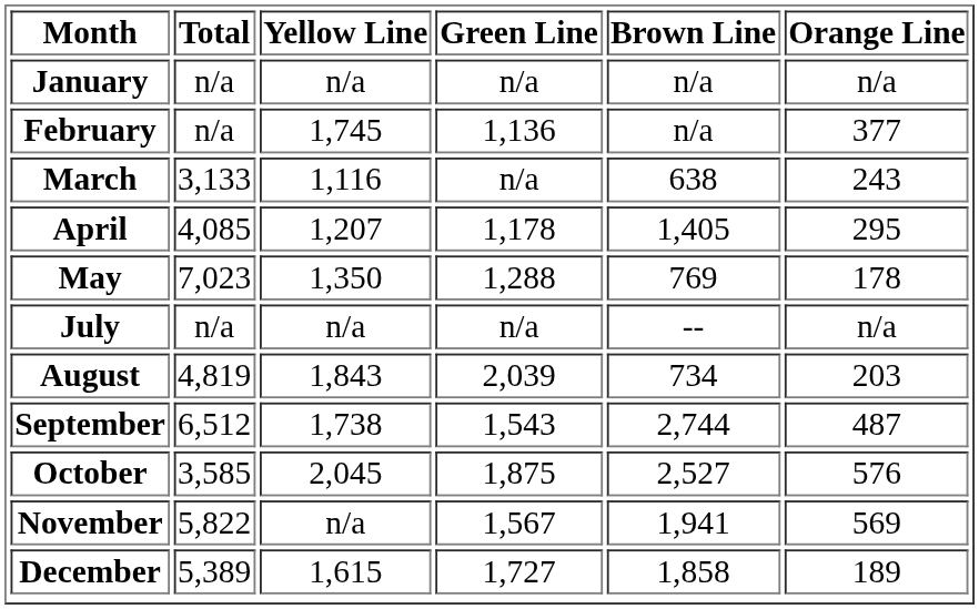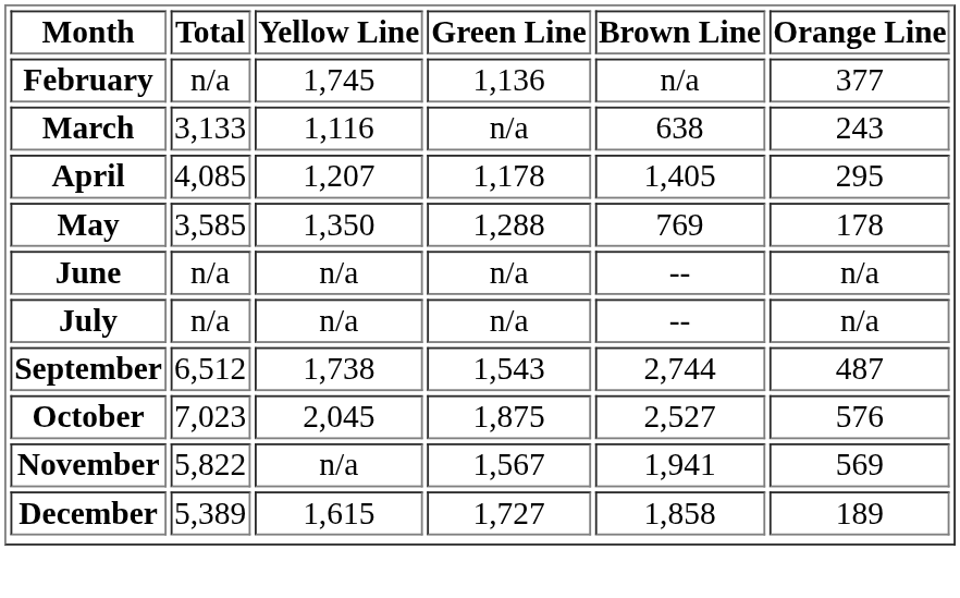 <table border="1">
 <tr>
 <th>Month</th>
 <th>Total</th>
 <th>Yellow Line</th>
 <th>Green Line</th>
 <th>Brown Line</th>
 <th>Orange Line</th>
-</tr>
-<tr align=center>
-<th>January</th>
-<td>n/a</td>
-<td>n/a</td>
-<td>n/a</td>
-<td>n/a</td>
-<td>n/a</td>
 </tr>
 <tr align=center>
 <th>February</th>
 <td>n/a</td>
 <td>1,745</td>
 <td>1,136</td>
 <td>n/a</td>
 <td>377</td>
 </tr>
 <tr align=center>
 <th>March </th>
 <td>3,133</td>
 <td>1,116</td>
 <td>n/a</td>
 <td>638</td>
 <td>243</td>
 </tr>
 <tr align=center>
 <th>April </th>
 <td>4,085</td>
 <td>1,207</td>
 <td>1,178</td>
 <td>1,405</td>
 <td>295</td>
 </tr>
 <tr align=center>
 <th>May </th>
-<td>7,023</td>
+<td>3,585</td>
 <td>1,350</td>
 <td>1,288</td>
 <td>769</td>
 <td>178</td>
+</tr>
+<tr align=center>
+<th>June</th>
+<td>n/a</td>
+<td>n/a</td>
+<td>n/a</td>
+<td>--</td>
+<td>n/a</td>
 </tr>
 <tr align=center>
 <th>July</th>
 <td>n/a</td>
 <td>n/a</td>
 <td>n/a</td>
 <td>--</td>
 <td>n/a</td>
-</tr>
-<tr align=center>
-<th>August </th>
-<td>4,819</td>
-<td>1,843</td>
-<td>2,039</td>
-<td>734</td>
-<td>203</td>
 </tr>
 <tr align=center>
 <th>September </th>
 <td>6,512</td>
 <td>1,738</td>
 <td>1,543</td>
 <td>2,744</td>
 <td>487</td>
 </tr>
 <tr align=center>
 <th>October </th>
-<td>3,585</td>
+<td>7,023</td>
 <td>2,045</td>
 <td>1,875</td>
 <td>2,527</td>
 <td>576</td>
 </tr>
 <tr align=center>
 <th>November </th>
 <td>5,822</td>
 <td>n/a</td>
 <td>1,567</td>
 <td>1,941</td>
 <td>569</td>
 </tr>
 <tr align=center>
 <th>December</th>
 <td>5,389</td>
 <td>1,615</td>
 <td>1,727</td>
 <td>1,858</td>
 <td>189</td>
 </tr>
 <tr align=center>
 </tr>
 </table>
